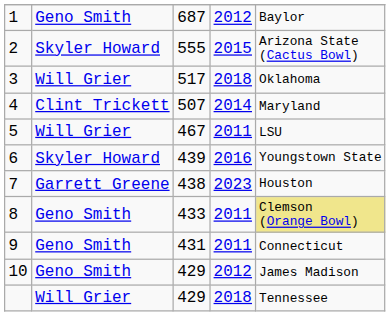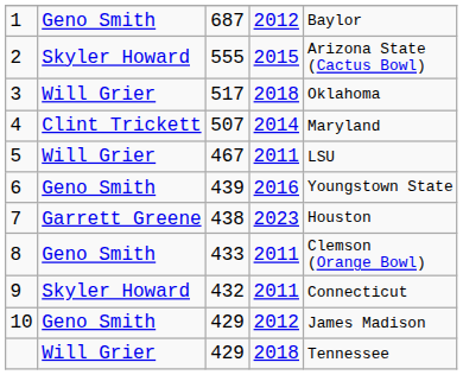 <table class="wikitable">
 <tr>
 </tr>
 <tr>
 <td>1</td>
 <td><a href='#'>Geno Smith</a></td>
 <td><abbr>687</abbr></td>
 <td><a href='#'>2012</a></td>
 <td style="font-size:80%;">Baylor</td>
 </tr>
 <tr>
 <td>2</td>
 <td><a href='#'>Skyler Howard</a></td>
 <td><abbr>555</abbr></td>
 <td><a href='#'>2015</a></td>
 <td style="font-size:80%;">Arizona State<br>(<a href='#'>Cactus Bowl</a>)</td>
 </tr>
 <tr>
 <td>3</td>
 <td><a href='#'>Will Grier</a></td>
 <td><abbr>517</abbr></td>
 <td><a href='#'>2018</a></td>
 <td style="font-size:80%;">Oklahoma</td>
 </tr>
 <tr>
 <td>4</td>
 <td><a href='#'>Clint Trickett</a></td>
 <td><abbr>507</abbr></td>
 <td><a href='#'>2014</a></td>
 <td style="font-size:80%;">Maryland</td>
 </tr>
 <tr>
 <td>5</td>
 <td><a href='#'>Will Grier</a></td>
 <td><abbr>467</abbr></td>
 <td><a href='#'>2011</a></td>
 <td style="font-size:80%;">LSU</td>
 </tr>
 <tr>
 <td>6</td>
-<td><a href='#'>Skyler Howard</a></td>
+<td><a href='#'>Geno Smith</a></td>
 <td><abbr>439</abbr></td>
 <td><a href='#'>2016</a></td>
 <td style="font-size:80%;">Youngstown State</td>
 </tr>
 <tr>
 <td>7</td>
 <td><a href='#'>Garrett Greene</a></td>
 <td><abbr>438</abbr></td>
 <td><a href='#'>2023</a></td>
 <td style="font-size:80%;">Houston</td>
 </tr>
 <tr>
 <td>8</td>
 <td><a href='#'>Geno Smith</a></td>
 <td><abbr>433</abbr></td>
 <td><a href='#'>2011</a></td>
-<td style="background: khaki; font-size:80%;">Clemson<br>(<a href='#'>Orange Bowl</a>)</td>
+<td style="font-size:80%;">Clemson<br>(<a href='#'>Orange Bowl</a>)</td>
 </tr>
 <tr>
 <td>9</td>
-<td><a href='#'>Geno Smith</a></td>
-<td><abbr>431</abbr></td>
+<td><a href='#'>Skyler Howard</a></td>
+<td><abbr>432</abbr></td>
 <td><a href='#'>2011</a></td>
 <td style="font-size:80%;">Connecticut</td>
 </tr>
 <tr>
 <td>10</td>
 <td><a href='#'>Geno Smith</a></td>
 <td><abbr>429</abbr></td>
 <td><a href='#'>2012</a></td>
 <td style="font-size:80%;">James Madison</td>
 </tr>
 <tr>
 <td></td>
 <td><a href='#'>Will Grier</a></td>
 <td><abbr>429</abbr></td>
 <td><a href='#'>2018</a></td>
 <td style="font-size:80%;">Tennessee</td>
 </tr>
 </table>
